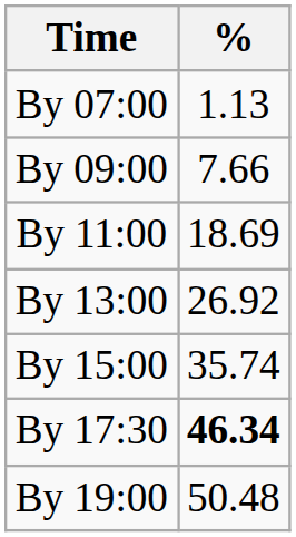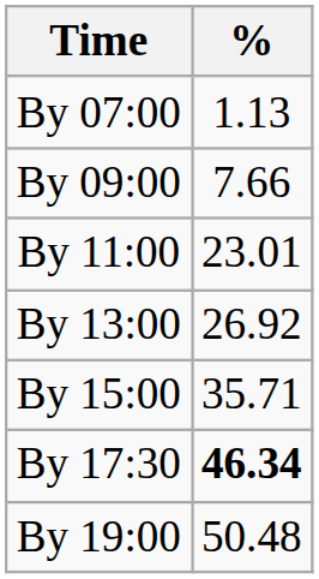 <table class=wikitable style=text-align:center>
 <tr>
 <th>Time</th>
 <th>%</th>
 </tr>
 <tr>
 <td>By 07:00</td>
 <td>1.13</td>
 </tr>
 <tr>
 <td>By 09:00</td>
 <td>7.66</td>
 </tr>
 <tr>
 <td>By 11:00</td>
-<td>18.69</td>
+<td>23.01</td>
 </tr>
 <tr>
 <td>By 13:00</td>
 <td>26.92</td>
 </tr>
 <tr>
 <td>By 15:00</td>
-<td>35.74</td>
+<td>35.71</td>
 </tr>
 <tr>
 <td>By 17:30</td>
 <td><strong>46.34</strong></td>
 </tr>
 <tr>
 <td>By 19:00</td>
 <td>50.48</td>
 </tr>
 </table>
